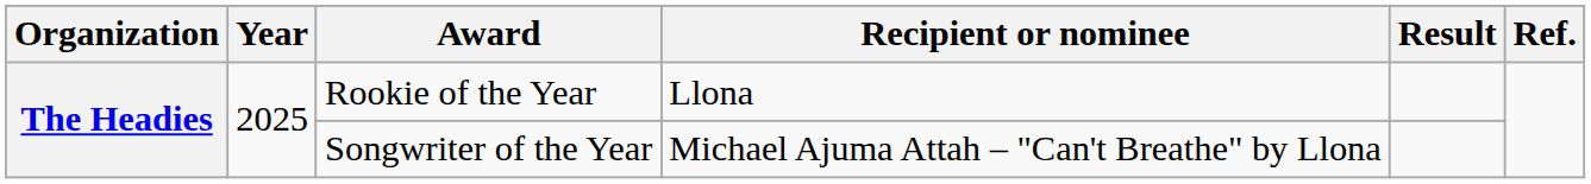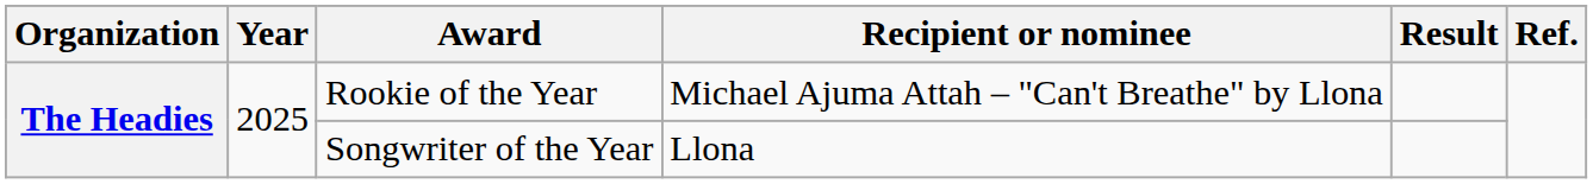 <table class="wikitable sortable plainrowheaders">
 <tr>
 <th>Organization</th>
 <th>Year</th>
 <th>Award</th>
 <th>Recipient or nominee</th>
 <th>Result</th>
 <th>Ref.</th>
 </tr>
 <tr>
 <th rowspan="2" scope="row"><a href='#'>The Headies</a></th>
 <td rowspan="2">2025</td>
 <td>Rookie of the Year</td>
-<td>Llona</td>
+<td>Michael Ajuma Attah – "Can't Breathe" by Llona</td>
 <td></td>
 <td rowspan="2" style="text-align:center;"></td>
 </tr>
 <tr>
 <td>Songwriter of the Year</td>
-<td>Michael Ajuma Attah – "Can't Breathe" by Llona</td>
+<td>Llona</td>
 <td></td>
 </tr>
 </table>
